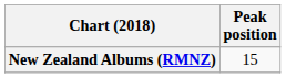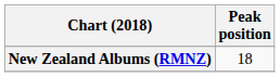 <table class="wikitable sortable plainrowheaders" style="text-align:center">
 <tr>
 <th scope="col">Chart (2018)</th>
 <th scope="col">Peak<br>position</th>
 </tr>
 <tr>
 </tr>
 <tr>
 </tr>
 <tr>
 </tr>
 <tr>
 </tr>
 <tr>
 </tr>
 <tr>
 </tr>
 <tr>
 </tr>
 <tr>
 <th scope="row">New Zealand Albums (<a href='#'>RMNZ</a>)</th>
-<td>15</td>
+<td>18</td>
 </tr>
 <tr>
 </tr>
 <tr>
 </tr>
 <tr>
 </tr>
 <tr>
 </tr>
 </table>
